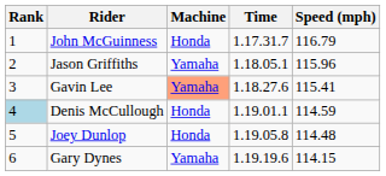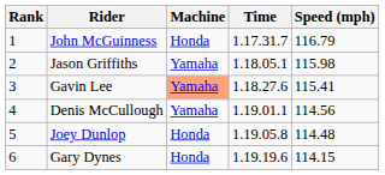 <table class="wikitable">
 <tr>
 <th>Rank</th>
 <th>Rider</th>
 <th>Machine</th>
 <th>Time</th>
 <th>Speed (mph)</th>
 </tr>
 <tr>
 <td>1</td>
 <td> <a href='#'>John McGuinness</a></td>
 <td><a href='#'>Honda</a></td>
 <td>1.17.31.7</td>
 <td>116.79</td>
 </tr>
 <tr>
 <td>2</td>
 <td> Jason Griffiths</td>
 <td><a href='#'>Yamaha</a></td>
 <td>1.18.05.1</td>
-<td>115.96</td>
+<td>115.98</td>
 </tr>
 <tr>
 <td>3</td>
 <td> Gavin Lee</td>
 <td style="background: lightsalmon;"><a href='#'>Yamaha</a></td>
 <td>1.18.27.6</td>
 <td>115.41</td>
 </tr>
 <tr>
-<td style="background: lightblue;">4</td>
+<td>4</td>
 <td> Denis McCullough</td>
-<td><a href='#'>Honda</a></td>
+<td><a href='#'>Yamaha</a></td>
 <td>1.19.01.1</td>
-<td>114.59</td>
+<td>114.56</td>
 </tr>
 <tr>
 <td>5</td>
 <td> <a href='#'>Joey Dunlop</a></td>
 <td><a href='#'>Honda</a></td>
 <td>1.19.05.8</td>
 <td>114.48</td>
 </tr>
 <tr>
 <td>6</td>
 <td> Gary Dynes</td>
-<td><a href='#'>Yamaha</a></td>
+<td><a href='#'>Honda</a></td>
 <td>1.19.19.6</td>
 <td>114.15</td>
 </tr>
 </table>
